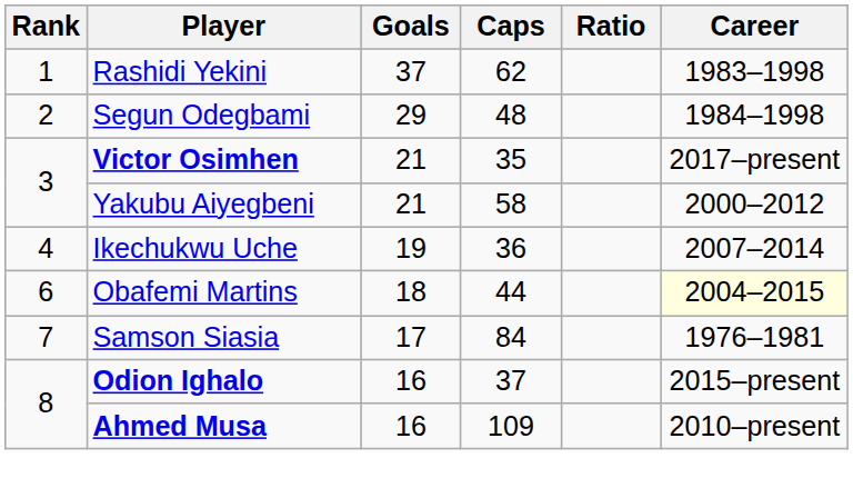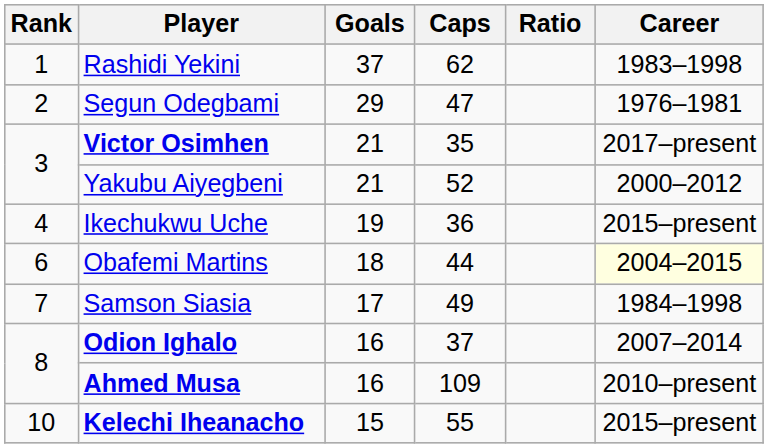 <table class="wikitable sortable" style="text-align:center">
 <tr>
 <th width=30>Rank</th>
 <th width=150>Player</th>
 <th width=50>Goals</th>
 <th width=50>Caps</th>
 <th width=50>Ratio</th>
 <th width=100>Career</th>
 </tr>
 <tr>
 <td>1</td>
 <td align=left><a href='#'>Rashidi Yekini</a></td>
 <td>37</td>
 <td>62</td>
 <td></td>
 <td>1983–1998</td>
 </tr>
 <tr>
 <td>2</td>
 <td align=left><a href='#'>Segun Odegbami</a></td>
 <td>29</td>
-<td>48</td>
+<td>47</td>
 <td></td>
-<td>1984–1998</td>
+<td>1976–1981</td>
 </tr>
 <tr>
 <td rowspan=2>3</td>
 <td align=left><strong><a href='#'>Victor Osimhen</a></strong></td>
 <td>21</td>
 <td>35</td>
 <td></td>
 <td>2017–present</td>
 </tr>
 <tr>
 <td align=left><a href='#'>Yakubu Aiyegbeni</a></td>
 <td>21</td>
-<td>58</td>
+<td>52</td>
 <td></td>
 <td>2000–2012</td>
 </tr>
 <tr>
 <td>4</td>
 <td align=left><a href='#'>Ikechukwu Uche</a></td>
 <td>19</td>
 <td>36</td>
 <td></td>
-<td>2007–2014</td>
+<td>2015–present</td>
 </tr>
 <tr>
 <td>6</td>
 <td align=left><a href='#'>Obafemi Martins</a></td>
 <td>18</td>
 <td>44</td>
 <td></td>
 <td style="background: lightyellow;">2004–2015</td>
 </tr>
 <tr>
 <td>7</td>
 <td align=left><a href='#'>Samson Siasia</a></td>
 <td>17</td>
-<td>84</td>
+<td>49</td>
 <td></td>
-<td>1976–1981</td>
+<td>1984–1998</td>
 </tr>
 <tr>
 <td rowspan=2>8</td>
 <td align=left><strong><a href='#'>Odion Ighalo</a></strong></td>
 <td>16</td>
 <td>37</td>
 <td></td>
-<td>2015–present</td>
+<td>2007–2014</td>
 </tr>
 <tr>
 <td align=left><strong><a href='#'>Ahmed Musa</a></strong></td>
 <td>16</td>
 <td>109</td>
 <td></td>
 <td>2010–present</td>
 </tr>
+<tr>
+<td>10</td>
+<td align=left><strong><a href='#'>Kelechi Iheanacho</a></strong></td>
+<td>15</td>
+<td>55</td>
+<td></td>
+<td>2015–present</td>
+</tr>
 </table>
